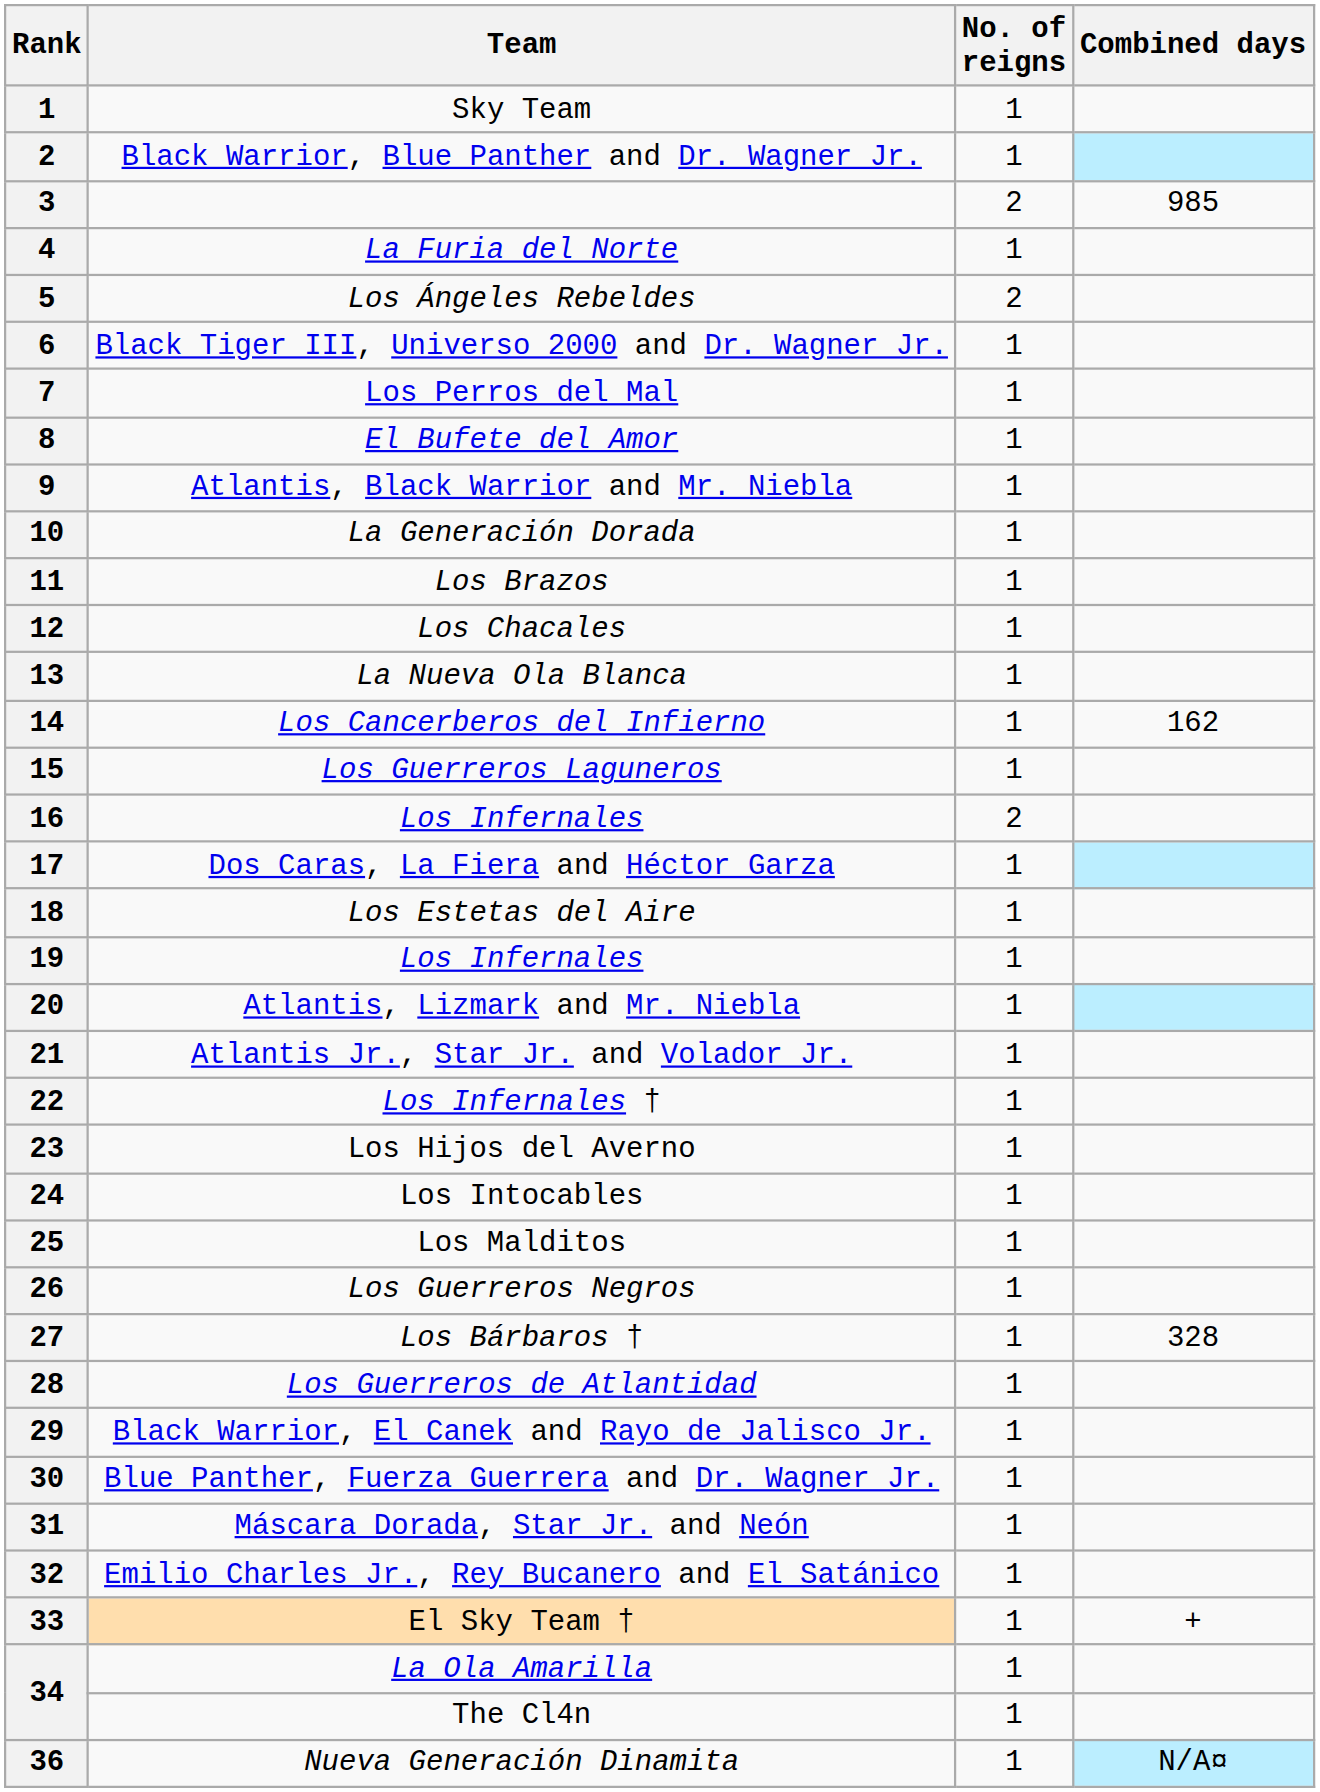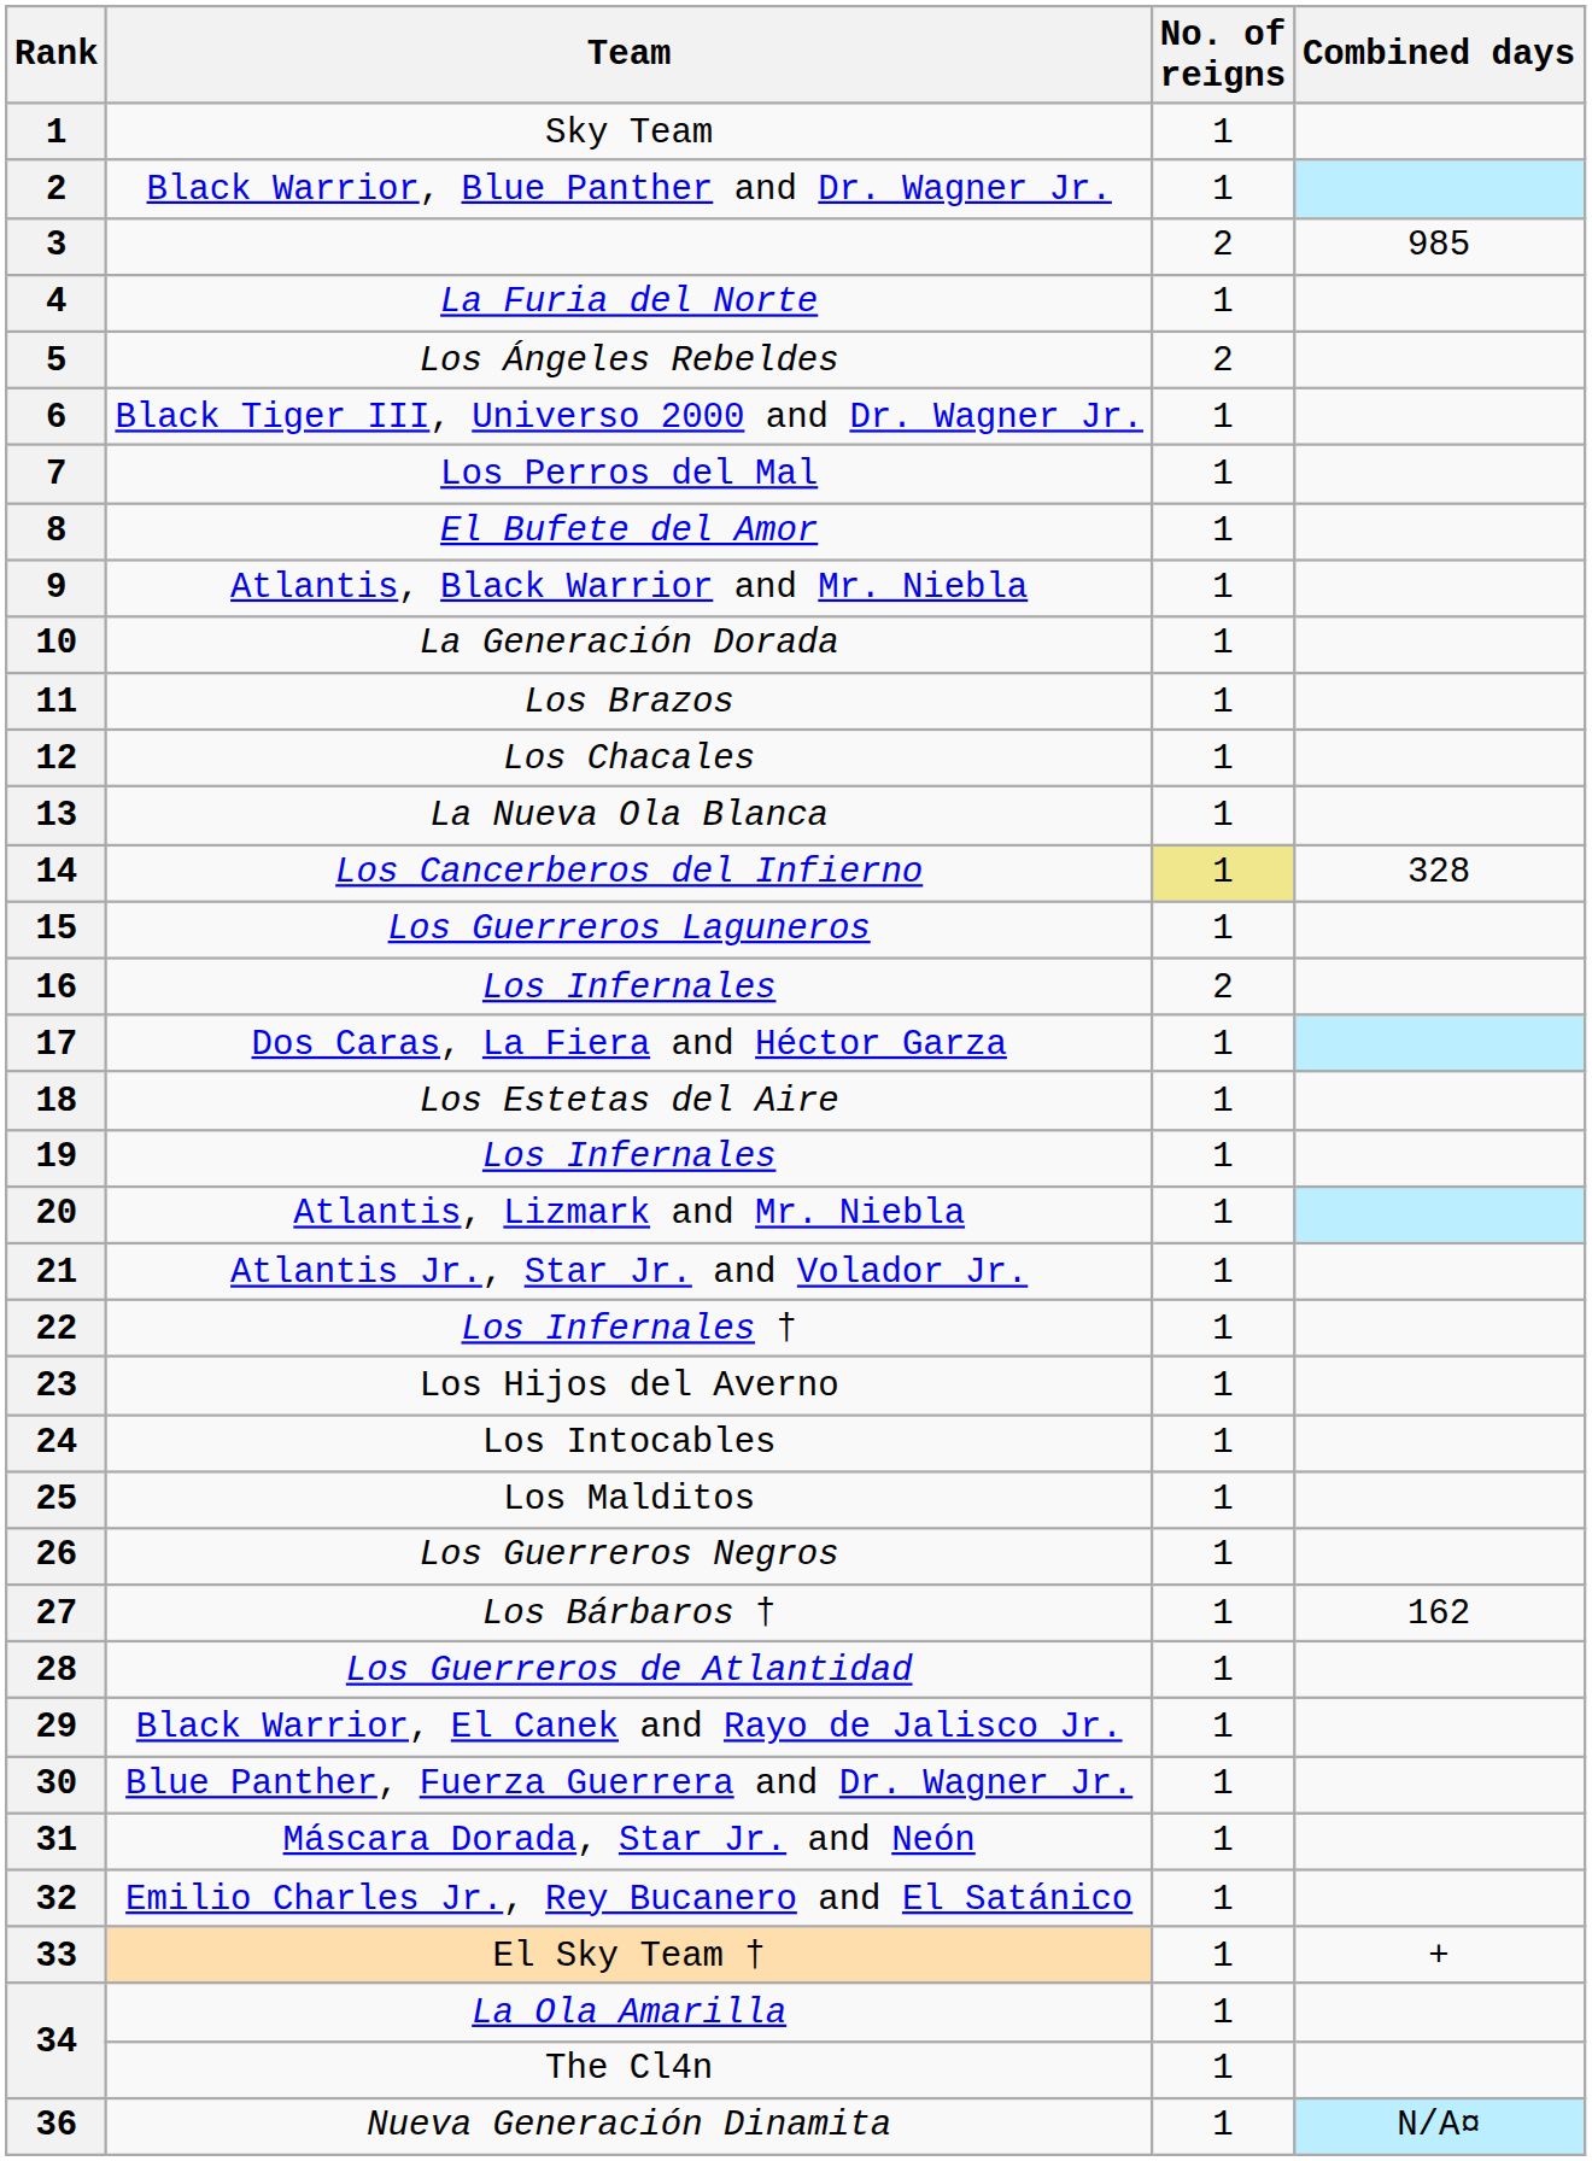 <table class="wikitable sortable" style="text-align: center">
 <tr>
 <th data-sort-type="number">Rank</th>
 <th>Team</th>
 <th data-sort-type="number">No. of<br>reigns</th>
 <th data-sort-type="number">Combined days</th>
 </tr>
 <tr>
 <th>1</th>
 <td>Sky Team<br></td>
 <td>1</td>
 <td></td>
 </tr>
 <tr>
 <th>2</th>
 <td><a href='#'>Black Warrior</a>, <a href='#'>Blue Panther</a> and <a href='#'>Dr. Wagner Jr.</a></td>
 <td>1</td>
 <td style="background-color:#bbeeff"></td>
 </tr>
 <tr>
 <th>3</th>
 <td><em></em> <br></td>
 <td>2</td>
 <td>985</td>
 </tr>
 <tr>
 <th>4</th>
 <td><em><a href='#'>La Furia del Norte</a></em><br></td>
 <td>1</td>
 <td></td>
 </tr>
 <tr>
 <th>5</th>
 <td><em>Los Ángeles Rebeldes</em><br></td>
 <td>2</td>
 <td></td>
 </tr>
 <tr>
 <th>6</th>
 <td><a href='#'>Black Tiger III</a>, <a href='#'>Universo 2000</a> and <a href='#'>Dr. Wagner Jr.</a></td>
 <td>1</td>
 <td></td>
 </tr>
 <tr>
 <th>7</th>
 <td><a href='#'>Los Perros del Mal</a><br></td>
 <td>1</td>
 <td></td>
 </tr>
 <tr>
 <th>8</th>
 <td><em><a href='#'>El Bufete del Amor</a></em><br></td>
 <td>1</td>
 <td></td>
 </tr>
 <tr>
 <th>9</th>
 <td><a href='#'>Atlantis</a>, <a href='#'>Black Warrior</a> and <a href='#'>Mr. Niebla</a></td>
 <td>1</td>
 <td></td>
 </tr>
 <tr>
 <th>10</th>
 <td><em>La Generación Dorada</em><br></td>
 <td>1</td>
 <td></td>
 </tr>
 <tr>
 <th>11</th>
 <td><em>Los Brazos</em><br></td>
 <td>1</td>
 <td></td>
 </tr>
 <tr>
 <th>12</th>
 <td><em>Los Chacales</em><br></td>
 <td>1</td>
 <td></td>
 </tr>
 <tr>
 <th>13</th>
 <td><em>La Nueva Ola Blanca</em><br></td>
 <td>1</td>
 <td></td>
 </tr>
 <tr>
 <th>14</th>
 <td><em><a href='#'>Los Cancerberos del Infierno</a></em><br></td>
-<td>1</td>
-<td>162</td>
+<td style="background: khaki;">1</td>
+<td>328</td>
 </tr>
 <tr>
 <th>15</th>
 <td><em><a href='#'>Los Guerreros Laguneros</a></em><br></td>
 <td>1</td>
 <td></td>
 </tr>
 <tr>
 <th>16</th>
 <td><em><a href='#'>Los Infernales</a></em><br></td>
 <td>2</td>
 <td></td>
 </tr>
 <tr>
 <th>17</th>
 <td><a href='#'>Dos Caras</a>, <a href='#'>La Fiera</a> and <a href='#'>Héctor Garza</a></td>
 <td>1</td>
 <td style="background-color:#bbeeff"></td>
 </tr>
 <tr>
 <th>18</th>
 <td><em>Los Estetas del Aire</em><br></td>
 <td>1</td>
 <td></td>
 </tr>
 <tr>
 <th>19</th>
 <td><em><a href='#'>Los Infernales</a></em><br></td>
 <td>1</td>
 <td></td>
 </tr>
 <tr>
 <th>20</th>
 <td><a href='#'>Atlantis</a>, <a href='#'>Lizmark</a> and <a href='#'>Mr. Niebla</a></td>
 <td>1</td>
 <td style="background-color:#bbeeff"></td>
 </tr>
 <tr>
 <th>21</th>
 <td><a href='#'>Atlantis Jr.</a>, <a href='#'>Star Jr.</a> and <a href='#'>Volador Jr.</a></td>
 <td>1</td>
 <td></td>
 </tr>
 <tr>
 <th>22</th>
 <td><em><a href='#'>Los Infernales</a></em> †<br></td>
 <td>1</td>
 <td></td>
 </tr>
 <tr>
 <th>23</th>
 <td>Los Hijos del Averno<br></td>
 <td>1</td>
 <td></td>
 </tr>
 <tr>
 <th>24</th>
 <td>Los Intocables<br></td>
 <td>1</td>
 <td></td>
 </tr>
 <tr>
 <th>25</th>
 <td>Los Malditos<br></td>
 <td>1</td>
 <td></td>
 </tr>
 <tr>
 <th>26</th>
 <td><em>Los Guerreros Negros</em><br></td>
 <td>1</td>
 <td></td>
 </tr>
 <tr>
 <th>27</th>
 <td><em>Los Bárbaros</em> †<br></td>
 <td>1</td>
-<td>328</td>
+<td>162</td>
 </tr>
 <tr>
 <th>28</th>
 <td><em><a href='#'>Los Guerreros de Atlantidad</a></em><br></td>
 <td>1</td>
 <td></td>
 </tr>
 <tr>
 <th>29</th>
 <td><a href='#'>Black Warrior</a>, <a href='#'>El Canek</a> and <a href='#'>Rayo de Jalisco Jr.</a></td>
 <td>1</td>
 <td></td>
 </tr>
 <tr>
 <th>30</th>
 <td><a href='#'>Blue Panther</a>, <a href='#'>Fuerza Guerrera</a> and <a href='#'>Dr. Wagner Jr.</a></td>
 <td>1</td>
 <td></td>
 </tr>
 <tr>
 <th>31</th>
 <td><a href='#'>Máscara Dorada</a>, <a href='#'>Star Jr.</a> and <a href='#'>Neón</a></td>
 <td>1</td>
 <td></td>
 </tr>
 <tr>
 <th>32</th>
 <td><a href='#'>Emilio Charles Jr.</a>, <a href='#'>Rey Bucanero</a> and <a href='#'>El Satánico</a></td>
 <td>1</td>
 <td></td>
 </tr>
 <tr>
 <th>33</th>
 <td style="background: #ffdead;">El Sky Team †<br></td>
 <td>1</td>
 <td>+</td>
 </tr>
 <tr>
 <th rowspan=2>34</th>
 <td><em><a href='#'>La Ola Amarilla</a></em><br></td>
 <td>1</td>
 <td></td>
 </tr>
 <tr>
 <td>The Cl4n<br></td>
 <td>1</td>
 <td></td>
 </tr>
 <tr>
 <th>36</th>
 <td><em>Nueva Generación Dinamita</em> <br></td>
 <td>1</td>
 <td style="background-color:#bbeeff">N/A¤</td>
 </tr>
 </table>
